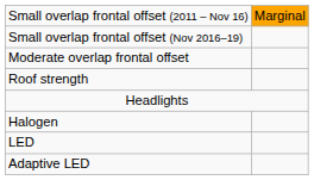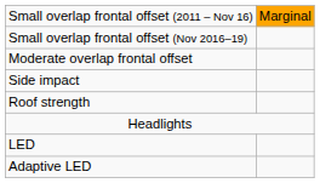 <table class="wikitable">
 <tr>
 <td>Small overlap frontal offset <small>(2011 – Nov 16)</small></td>
 <td style="background: orange">Marginal</td>
 </tr>
 <tr>
 <td>Small overlap frontal offset <small>(Nov 2016–19)</small></td>
 <td></td>
 </tr>
 <tr>
 <td>Moderate overlap frontal offset</td>
 <td></td>
 </tr>
 <tr>
+<td>Side impact</td>
+<td></td>
+</tr>
+<tr>
 <td>Roof strength</td>
 <td></td>
 </tr>
 <tr>
 <td colspan="2" style="text-align:center">Headlights</td>
-</tr>
-<tr>
-<td>Halogen</td>
-<td></td>
 </tr>
 <tr>
 <td>LED</td>
 <td></td>
 </tr>
 <tr>
 <td>Adaptive LED</td>
 <td></td>
 </tr>
 </table>
